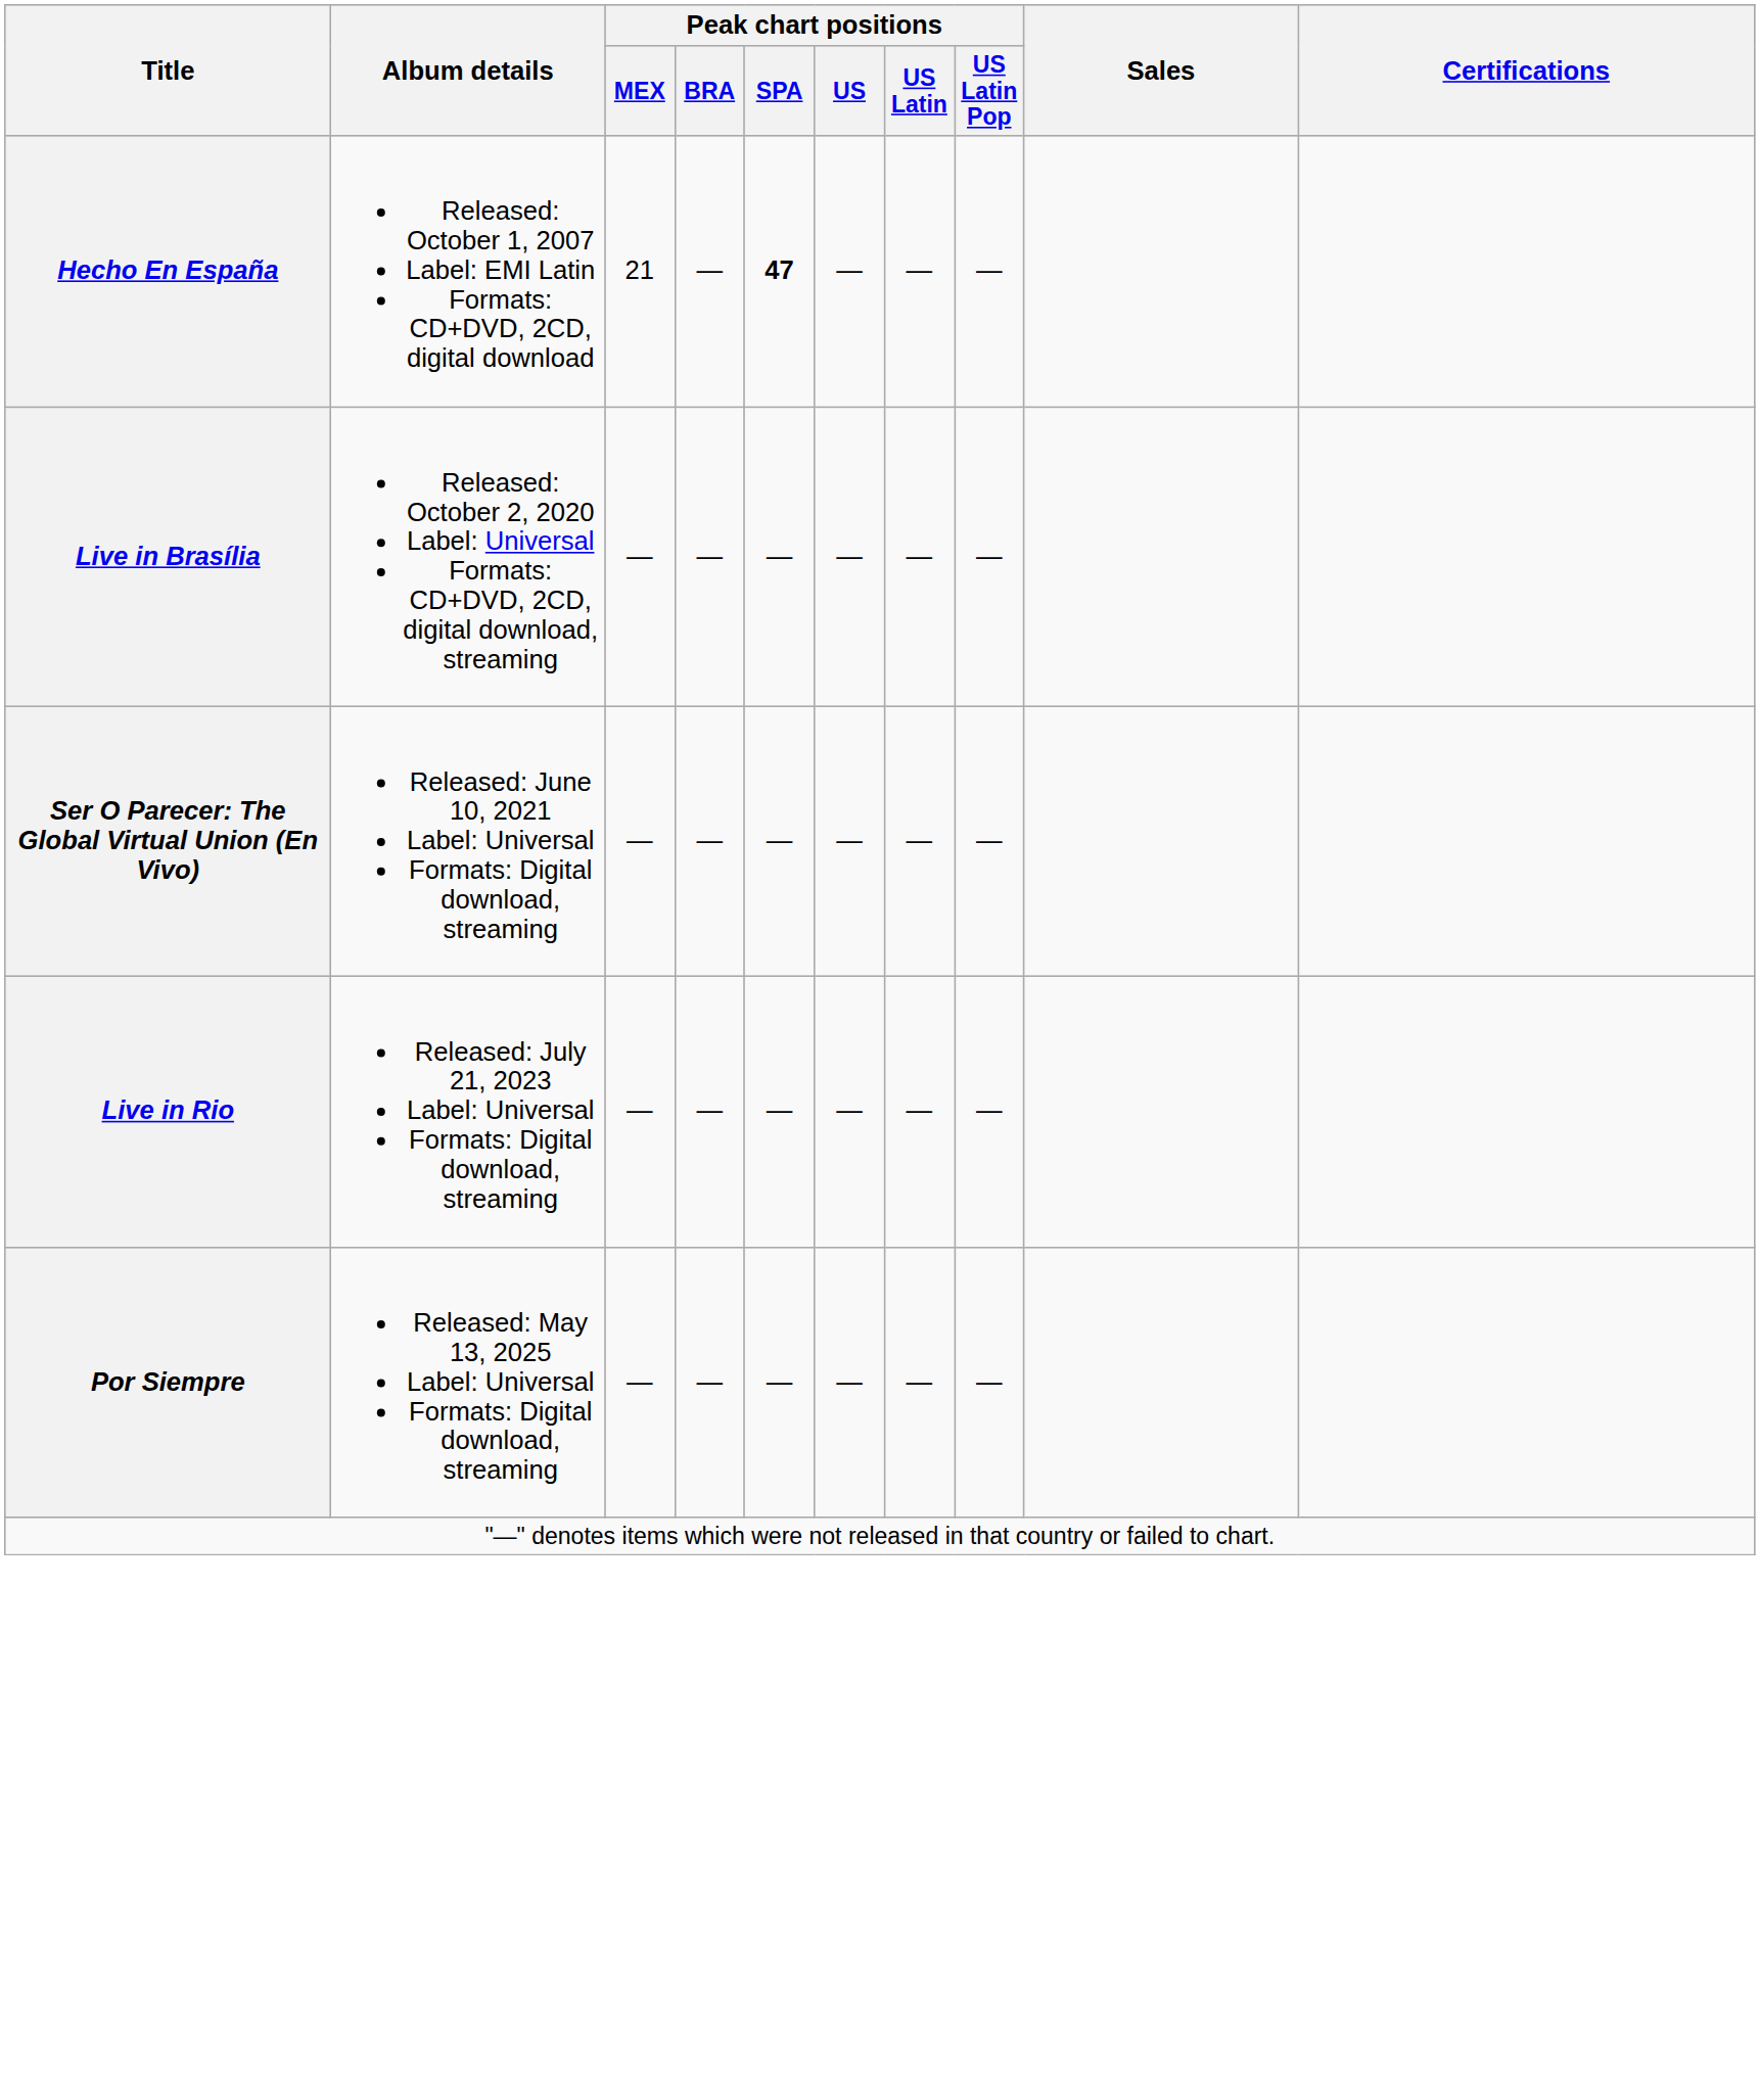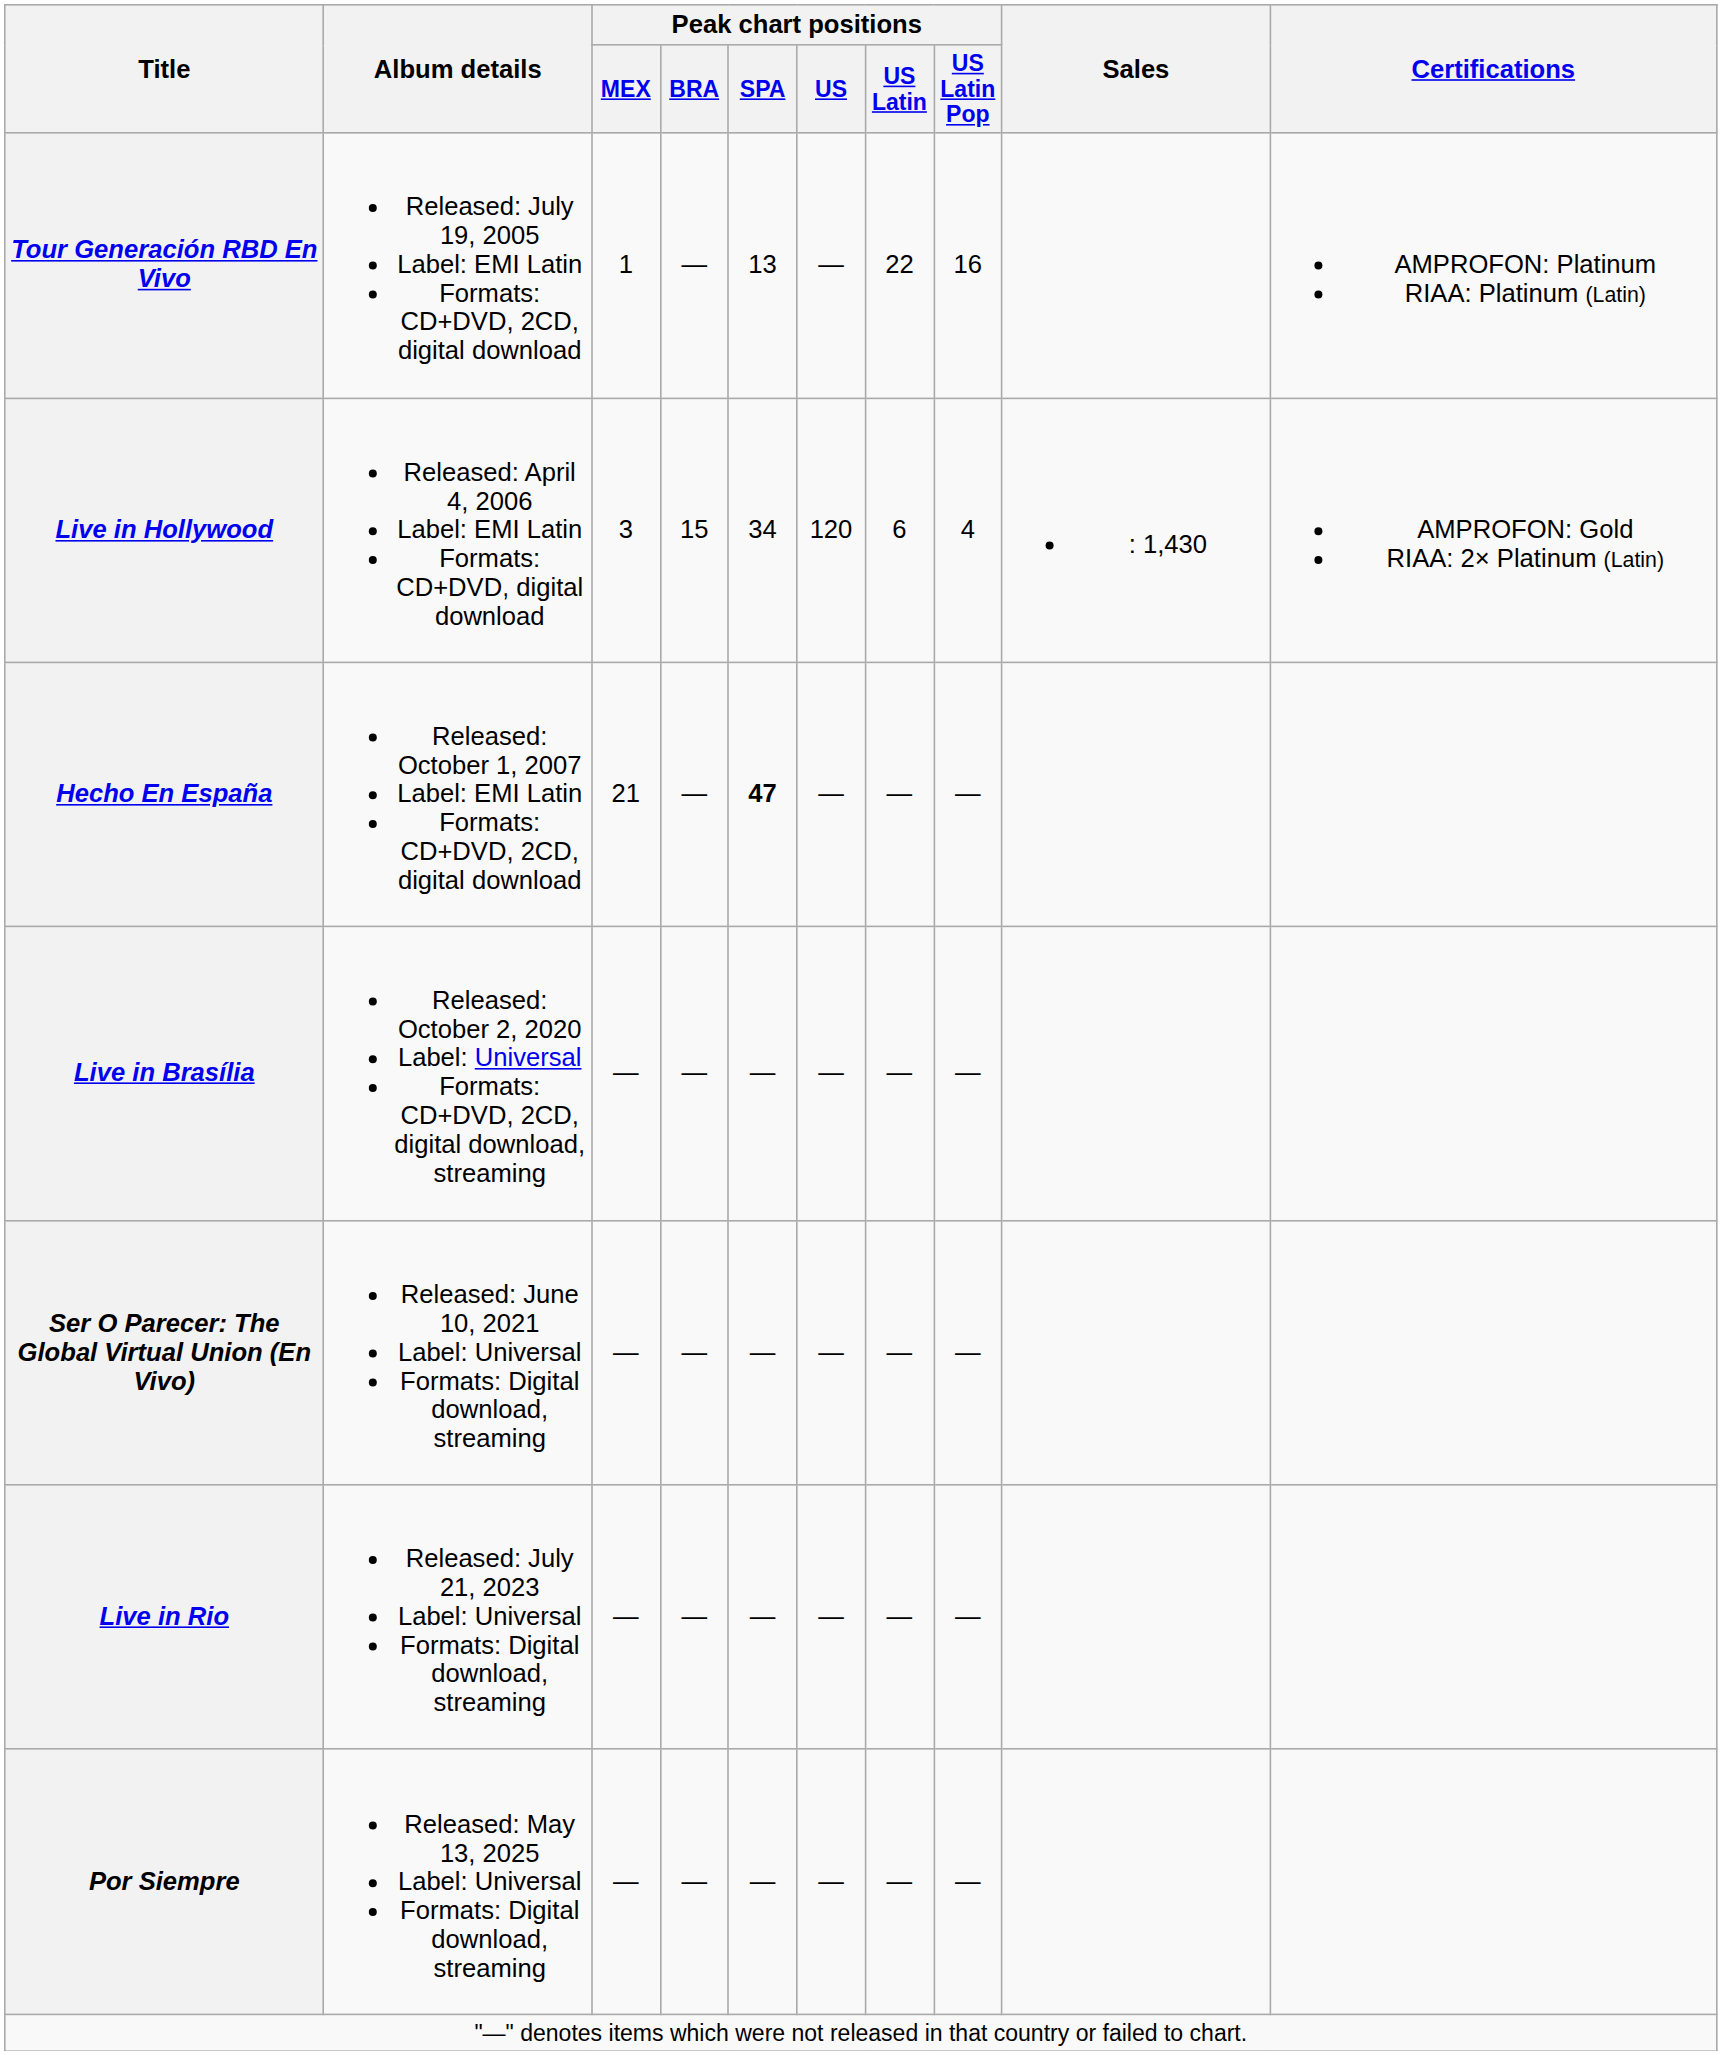 <table class="wikitable plainrowheaders" style="text-align:center;">
 <tr>
 <th ! scope="col" rowspan="2" style="width:12em;">Title</th>
 <th scope="col" rowspan="2" style="width:10em;">Album details</th>
 <th scope="col" colspan="6">Peak chart positions</th>
 <th scope="col" rowspan="2" style="width:10em;">Sales</th>
 <th scope="col" rowspan="2" style="width:17em;"><a href='#'>Certifications</a></th>
 </tr>
 <tr>
 <th scope="col" style="width:2.5em;font-size:90%;"><a href='#'>MEX</a><br></th>
 <th scope="col" style="width:2.5em;font-size:90%;"><a href='#'>BRA</a><br></th>
 <th scope="col" style="width:2.5em;font-size:90%;"><a href='#'>SPA</a><br></th>
 <th scope="col" style="width:2.5em;font-size:90%;"><a href='#'>US</a><br></th>
 <th scope="col" style="width:2.5em;font-size:90%;"><a href='#'>US<br>Latin</a><br></th>
 <th scope="col" style="width:2.5em;font-size:90%;"><a href='#'>US<br>Latin<br>Pop</a><br></th>
+</tr>
+<tr>
+<th scope="row"><em><a href='#'>Tour Generación RBD En Vivo</a></em></th>
+<td><br><ul><li>Released: July 19, 2005</li><li>Label: EMI Latin</li><li>Formats: CD+DVD, 2CD, digital download</li></ul></td>
+<td>1</td>
+<td>—</td>
+<td>13</td>
+<td>—</td>
+<td>22</td>
+<td>16</td>
+<td></td>
+<td><br><ul><li>AMPROFON: Platinum</li><li>RIAA: Platinum <small>(Latin)</small></li></ul></td>
+</tr>
+<tr>
+<th scope="row"><em><a href='#'>Live in Hollywood</a></em></th>
+<td><br><ul><li>Released: April 4, 2006</li><li>Label: EMI Latin</li><li>Formats: CD+DVD, digital download</li></ul></td>
+<td>3</td>
+<td>15</td>
+<td>34</td>
+<td>120</td>
+<td>6</td>
+<td>4</td>
+<td><br><ul><li>: 1,430</li></ul></td>
+<td><br><ul><li>AMPROFON: Gold</li><li>RIAA: 2× Platinum <small>(Latin)</small></li></ul></td>
 </tr>
 <tr>
 <th scope="row"><em><a href='#'>Hecho En España</a></em></th>
 <td><br><ul><li>Released: October 1, 2007</li><li>Label: EMI Latin</li><li>Formats: CD+DVD, 2CD, digital download</li></ul></td>
 <td>21</td>
 <td>—</td>
 <td><strong>47</strong></td>
 <td>—</td>
 <td>—</td>
 <td>—</td>
 <td></td>
 <td></td>
 </tr>
 <tr>
 <th scope="row"><em><a href='#'>Live in Brasília</a></em></th>
 <td><br><ul><li>Released: October 2, 2020</li><li>Label: <a href='#'>Universal</a></li><li>Formats: CD+DVD, 2CD, digital download, streaming</li></ul></td>
 <td>—</td>
 <td>—</td>
 <td>—</td>
 <td>—</td>
 <td>—</td>
 <td>—</td>
 <td></td>
 <td></td>
 </tr>
 <tr>
 <th scope="row"><em>Ser O Parecer: The Global Virtual Union (En Vivo)</em></th>
 <td><br><ul><li>Released: June 10, 2021</li><li>Label: Universal</li><li>Formats: Digital download, streaming</li></ul></td>
 <td>—</td>
 <td>—</td>
 <td>—</td>
 <td>—</td>
 <td>—</td>
 <td>—</td>
 <td></td>
 <td></td>
 </tr>
 <tr>
 <th scope="row"><em><a href='#'>Live in Rio</a></em></th>
 <td><br><ul><li>Released: July 21, 2023</li><li>Label: Universal</li><li>Formats: Digital download, streaming</li></ul></td>
 <td>—</td>
 <td>—</td>
 <td>—</td>
 <td>—</td>
 <td>—</td>
 <td>—</td>
 <td></td>
 <td></td>
 </tr>
 <tr>
 <th scope="row"><em>Por Siempre</em></th>
 <td><br><ul><li>Released: May 13, 2025</li><li>Label: Universal</li><li>Formats: Digital download, streaming</li></ul></td>
 <td>—</td>
 <td>—</td>
 <td>—</td>
 <td>—</td>
 <td>—</td>
 <td>—</td>
 <td></td>
 <td></td>
 </tr>
 <tr>
 <td colspan="10" style="font-size:90%">"—" denotes items which were not released in that country or failed to chart.</td>
 </tr>
 </table>
